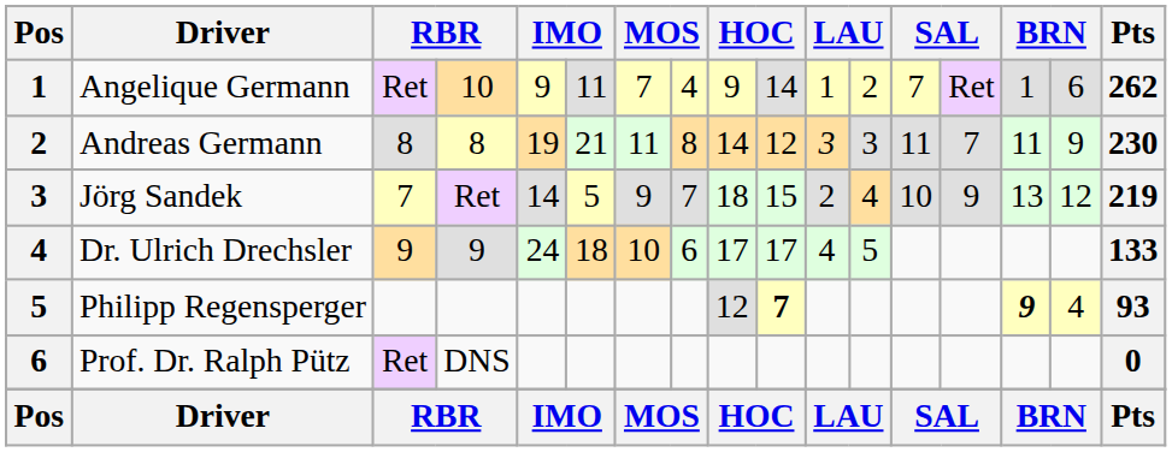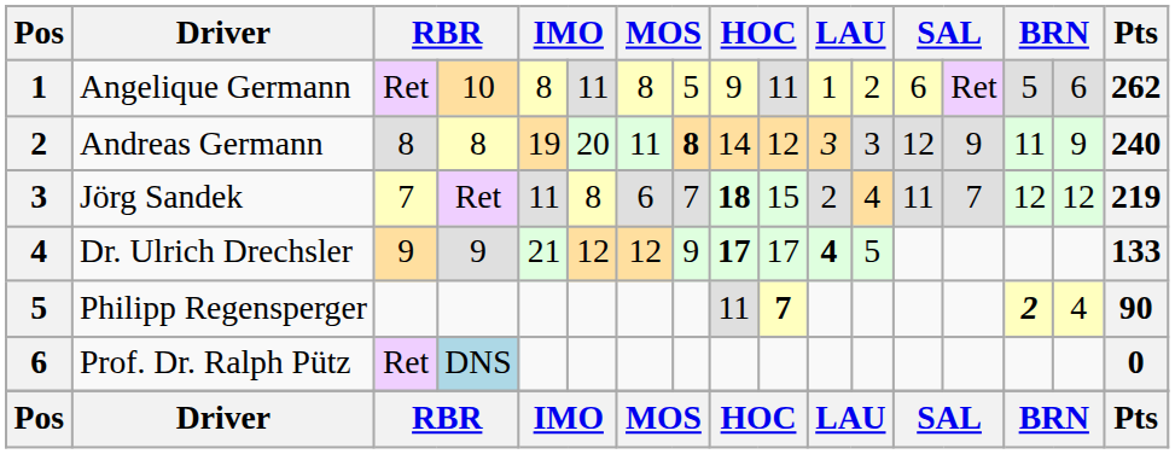 <table class="wikitable" style="font-size: 85%; text-align: center;">
 <tr valign="top">
 <th valign=middle>Pos</th>
 <th valign=middle>Driver</th>
 <th colspan=2><a href='#'>RBR</a><br></th>
 <th colspan=2><a href='#'>IMO</a><br></th>
 <th colspan=2><a href='#'>MOS</a><br></th>
 <th colspan=2><a href='#'>HOC</a><br></th>
 <th colspan=2><a href='#'>LAU</a><br></th>
 <th colspan=2><a href='#'>SAL</a><br></th>
 <th colspan=2><a href='#'>BRN</a><br></th>
 <th valign="middle">Pts</th>
 </tr>
 <tr>
 <th>1</th>
 <td align=left> Angelique Germann</td>
 <td style="background:#EFCFFF;">Ret</td>
 <td style="background:#FFDF9F;">10</td>
+<td style="background:#FFFFBF;">8</td>
+<td style="background:#DFDFDF;">11</td>
+<td style="background:#FFFFBF;">8</td>
+<td style="background:#FFFFBF;">5</td>
 <td style="background:#FFFFBF;">9</td>
 <td style="background:#DFDFDF;">11</td>
-<td style="background:#FFFFBF;">7</td>
-<td style="background:#FFFFBF;">4</td>
-<td style="background:#FFFFBF;">9</td>
-<td style="background:#DFDFDF;">14</td>
 <td style="background:#FFFFBF;">1</td>
 <td style="background:#FFFFBF;">2</td>
-<td style="background:#FFFFBF;">7</td>
+<td style="background:#FFFFBF;">6</td>
 <td style="background:#EFCFFF;">Ret</td>
-<td style="background:#DFDFDF;">1</td>
+<td style="background:#DFDFDF;">5</td>
 <td style="background:#DFDFDF;">6</td>
 <th>262</th>
 </tr>
 <tr>
 <th>2</th>
 <td align=left> Andreas Germann</td>
 <td style="background:#DFDFDF;">8</td>
 <td style="background:#FFFFBF;">8</td>
 <td style="background:#FFDF9F;">19</td>
-<td style="background:#DFFFDF;">21</td>
+<td style="background:#DFFFDF;">20</td>
 <td style="background:#DFFFDF;">11</td>
-<td style="background:#FFDF9F;">8</td>
+<td style="background:#FFDF9F;"><strong>8</strong></td>
 <td style="background:#FFDF9F;">14</td>
 <td style="background:#FFDF9F;">12</td>
 <td style="background:#FFDF9F;"><em>3</em></td>
 <td style="background:#DFDFDF;">3</td>
-<td style="background:#DFDFDF;">11</td>
-<td style="background:#DFDFDF;">7</td>
+<td style="background:#DFDFDF;">12</td>
+<td style="background:#DFDFDF;">9</td>
 <td style="background:#DFFFDF;">11</td>
 <td style="background:#DFFFDF;">9</td>
-<th>230</th>
+<th>240</th>
 </tr>
 <tr>
 <th>3</th>
 <td align=left> Jörg Sandek</td>
 <td style="background:#FFFFBF;">7</td>
 <td style="background:#EFCFFF;">Ret</td>
-<td style="background:#DFDFDF;">14</td>
-<td style="background:#FFFFBF;">5</td>
-<td style="background:#DFDFDF;">9</td>
+<td style="background:#DFDFDF;">11</td>
+<td style="background:#FFFFBF;">8</td>
+<td style="background:#DFDFDF;">6</td>
 <td style="background:#DFDFDF;">7</td>
-<td style="background:#DFFFDF;">18</td>
+<td style="background:#DFFFDF;"><strong>18</strong></td>
 <td style="background:#DFFFDF;">15</td>
 <td style="background:#DFDFDF;">2</td>
 <td style="background:#FFDF9F;">4</td>
-<td style="background:#DFDFDF;">10</td>
-<td style="background:#DFDFDF;">9</td>
-<td style="background:#DFFFDF;">13</td>
+<td style="background:#DFDFDF;">11</td>
+<td style="background:#DFDFDF;">7</td>
+<td style="background:#DFFFDF;">12</td>
 <td style="background:#DFFFDF;">12</td>
 <th>219</th>
 </tr>
 <tr>
 <th>4</th>
 <td align=left> Dr. Ulrich Drechsler</td>
 <td style="background:#FFDF9F;">9</td>
 <td style="background:#DFDFDF;">9</td>
-<td style="background:#DFFFDF;">24</td>
-<td style="background:#FFDF9F;">18</td>
-<td style="background:#FFDF9F;">10</td>
-<td style="background:#DFFFDF;">6</td>
+<td style="background:#DFFFDF;">21</td>
+<td style="background:#FFDF9F;">12</td>
+<td style="background:#FFDF9F;">12</td>
+<td style="background:#DFFFDF;">9</td>
+<td style="background:#DFFFDF;"><strong>17</strong></td>
 <td style="background:#DFFFDF;">17</td>
-<td style="background:#DFFFDF;">17</td>
-<td style="background:#DFFFDF;">4</td>
+<td style="background:#DFFFDF;"><strong>4</strong></td>
 <td style="background:#DFFFDF;">5</td>
 <td></td>
 <td></td>
 <td></td>
 <td></td>
 <th>133</th>
 </tr>
 <tr>
 <th>5</th>
 <td align=left> Philipp Regensperger</td>
 <td></td>
 <td></td>
 <td></td>
 <td></td>
 <td></td>
 <td></td>
-<td style="background:#DFDFDF;">12</td>
+<td style="background:#DFDFDF;">11</td>
 <td style="background:#FFFFBF;"><strong>7</strong></td>
 <td></td>
 <td></td>
 <td></td>
 <td></td>
-<td style="background:#FFFFBF;"><strong><em>9</em></strong></td>
+<td style="background:#FFFFBF;"><strong><em>2</em></strong></td>
 <td style="background:#FFFFBF;">4</td>
-<th>93</th>
+<th>90</th>
 </tr>
 <tr>
 <th>6</th>
 <td align=left> Prof. Dr. Ralph Pütz</td>
 <td style="background:#EFCFFF;">Ret</td>
-<td>DNS</td>
+<td style="background: lightblue;">DNS</td>
 <td></td>
 <td></td>
 <td></td>
 <td></td>
 <td></td>
 <td></td>
 <td></td>
 <td></td>
 <td></td>
 <td></td>
 <td></td>
 <td></td>
 <th>0</th>
 </tr>
 <tr>
 </tr>
 <tr style="background:#f9f9f9" valign="top">
 <th valign=middle>Pos</th>
 <th valign=middle>Driver</th>
 <th colspan=2><a href='#'>RBR</a><br></th>
 <th colspan=2><a href='#'>IMO</a><br></th>
 <th colspan=2><a href='#'>MOS</a><br></th>
 <th colspan=2><a href='#'>HOC</a><br></th>
 <th colspan=2><a href='#'>LAU</a><br></th>
 <th colspan=2><a href='#'>SAL</a><br></th>
 <th colspan=2><a href='#'>BRN</a><br></th>
 <th valign="middle">Pts</th>
 </tr>
 </table>
